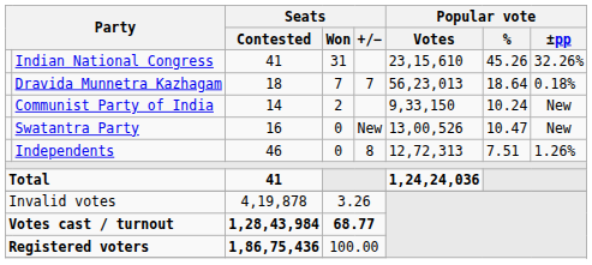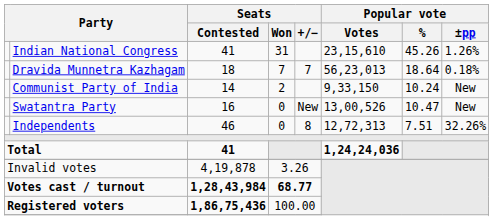 <table class="wikitable">
 <tr>
 <th colspan=2 rowspan="2">Party</th>
 <th colspan="3">Seats</th>
 <th colspan="3">Popular vote</th>
 </tr>
 <tr>
 <th>Contested</th>
 <th>Won</th>
 <th><strong>+/−</strong></th>
 <th>Votes</th>
 <th>%</th>
 <th>±<a href='#'>pp</a></th>
 </tr>
 <tr>
 <td></td>
 <td><a href='#'>Indian National Congress</a></td>
 <td align="center">41</td>
 <td align="center">31</td>
 <td align="center"></td>
 <td>23,15,610</td>
 <td>45.26</td>
-<td>32.26%</td>
+<td>1.26%</td>
 </tr>
 <tr>
 <td></td>
 <td><a href='#'>Dravida Munnetra Kazhagam</a></td>
 <td align="center">18</td>
 <td align="center">7</td>
 <td align="center">7</td>
 <td>56,23,013</td>
 <td>18.64</td>
 <td>0.18%</td>
 </tr>
 <tr>
 <td></td>
 <td><a href='#'>Communist Party of India</a></td>
 <td align="center">14</td>
 <td align="center">2</td>
 <td align="center"></td>
 <td>9,33,150</td>
 <td>10.24</td>
 <td align="center">New</td>
 </tr>
 <tr>
 <td></td>
 <td><a href='#'>Swatantra Party</a></td>
 <td align="center">16</td>
 <td align="center">0</td>
 <td align="center">New</td>
 <td>13,00,526</td>
 <td>10.47</td>
 <td align="center">New</td>
 </tr>
 <tr>
 <td></td>
 <td><a href='#'>Independents</a></td>
 <td align="center">46</td>
 <td align="center">0</td>
 <td align="center">8</td>
 <td>12,72,313</td>
 <td>7.51</td>
-<td>1.26%</td>
+<td>32.26%</td>
 </tr>
 <tr>
 <td colspan="8" bgcolor="#E9E9E9"></td>
 </tr>
 <tr style="font-weight:bold;">
 <td align="left" colspan="2">Total</td>
 <td align="center">41</td>
 <td colspan=2 bgcolor="#E9E9E9"></td>
 <td>1,24,24,036</td>
 <td colspan=2 bgcolor="#E9E9E9"></td>
 </tr>
 <tr>
 </tr>
 <tr>
 <td style="text-align:left;" colspan="2">Invalid votes</td>
 <td align="center">4,19,878</td>
 <td colspan=2 align="center">3.26</td>
 <td colspan="3" rowspan="5" style="background-color:#E9E9E9" ></td>
 </tr>
 <tr>
 <td style="text-align:left;" colspan="2"><strong>Votes cast / turnout</strong></td>
 <td><strong>1,28,43,984</strong></td>
 <td colspan=2 align="center"><strong>68.77</strong></td>
 </tr>
 <tr>
 <td style="text-align:left;" colspan="2"><strong>Registered voters</strong></td>
 <td><strong>1,86,75,436</strong></td>
 <td colspan=2 align="center">100.00</td>
 </tr>
 <tr>
 </tr>
 </table>
